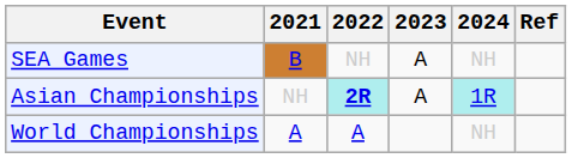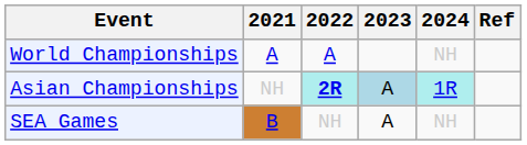 <table class="wikitable" style="font-size: 90%; text-align:center">
 <tr>
 <th>Event</th>
 <th>2021</th>
 <th>2022</th>
 <th>2023</th>
 <th>2024</th>
 <th>Ref</th>
 </tr>
 <tr>
+<td bgcolor="#ECF2FF"; align="left"><a href='#'>World Championships</a></td>
+<td><a href='#'>A</a></td>
+<td><a href='#'>A</a></td>
+<td></td>
+<td style=color:#ccc>NH</td>
+<td></td>
+</tr>
+<tr>
+<td bgcolor="#ECF2FF"; align="left"><a href='#'>Asian Championships</a></td>
+<td style=color:#ccc>NH</td>
+<td bgcolor=AFEEEE><strong><a href='#'>2R</a></strong></td>
+<td style="background: lightblue;">A</td>
+<td bgcolor=AFEEEE><a href='#'>1R</a></td>
+<td></td>
+</tr>
+<tr>
 <td bgcolor="#ECF2FF"; align="left"><a href='#'>SEA Games</a></td>
 <td bgcolor=CD7F32><a href='#'>B</a></td>
 <td style=color:#ccc>NH</td>
 <td>A</td>
 <td style=color:#ccc>NH</td>
 <td></td>
 </tr>
-<tr>
-<td bgcolor="#ECF2FF"; align="left"><a href='#'>Asian Championships</a></td>
-<td style=color:#ccc>NH</td>
-<td bgcolor=AFEEEE><strong><a href='#'>2R</a></strong></td>
-<td>A</td>
-<td bgcolor=AFEEEE><a href='#'>1R</a></td>
-<td></td>
-</tr>
-<tr>
-<td bgcolor="#ECF2FF"; align="left"><a href='#'>World Championships</a></td>
-<td><a href='#'>A</a></td>
-<td><a href='#'>A</a></td>
-<td></td>
-<td style=color:#ccc>NH</td>
-<td></td>
-</tr>
 </table>
